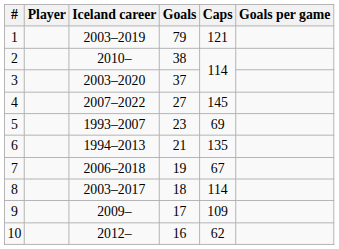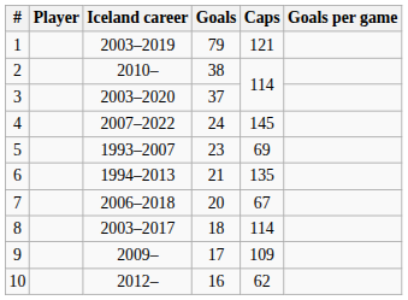 <table class="wikitable sortable" style="text-align:center;">
 <tr>
 <th>#</th>
 <th>Player</th>
 <th>Iceland career</th>
 <th>Goals</th>
 <th>Caps</th>
 <th>Goals per game</th>
 </tr>
 <tr>
 <td>1</td>
 <td style="text-align:left;"></td>
 <td>2003–2019</td>
 <td>79</td>
 <td>121</td>
 <td></td>
 </tr>
 <tr>
 <td>2</td>
 <td style="text-align:left;"><strong></strong></td>
 <td>2010–</td>
 <td>38</td>
 <td rowspan=2>114</td>
 <td></td>
 </tr>
 <tr>
 <td>3</td>
 <td style="text-align:left;"></td>
 <td>2003–2020</td>
 <td>37</td>
 <td></td>
 </tr>
 <tr>
 <td>4</td>
 <td style="text-align:left;"></td>
 <td>2007–2022</td>
-<td>27</td>
+<td>24</td>
 <td>145</td>
 <td></td>
 </tr>
 <tr>
 <td>5</td>
 <td style="text-align:left;"></td>
 <td>1993–2007</td>
 <td>23</td>
 <td>69</td>
 <td></td>
 </tr>
 <tr>
 <td>6</td>
 <td style="text-align:left;"></td>
 <td>1994–2013</td>
 <td>21</td>
 <td>135</td>
 <td></td>
 </tr>
 <tr>
 <td>7</td>
 <td style="text-align:left;"></td>
 <td>2006–2018</td>
-<td>19</td>
+<td>20</td>
 <td>67</td>
 <td></td>
 </tr>
 <tr>
 <td>8</td>
 <td style="text-align:left;"></td>
 <td>2003–2017</td>
 <td>18</td>
 <td>114</td>
 <td></td>
 </tr>
 <tr>
 <td>9</td>
 <td style="text-align:left;"><strong></strong></td>
 <td>2009–</td>
 <td>17</td>
 <td>109</td>
 <td></td>
 </tr>
 <tr>
 <td>10</td>
 <td style="text-align:left;"><strong></strong></td>
 <td>2012–</td>
 <td>16</td>
 <td>62</td>
 <td></td>
 </tr>
 </table>
